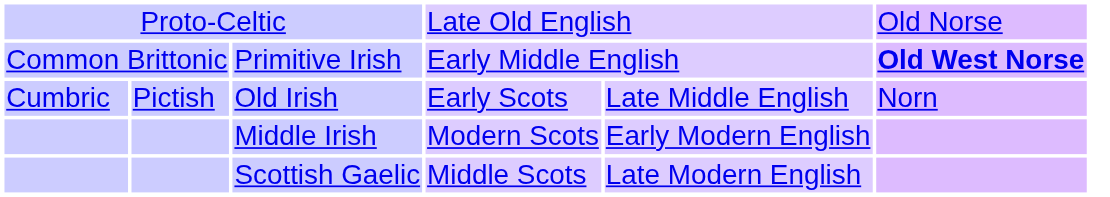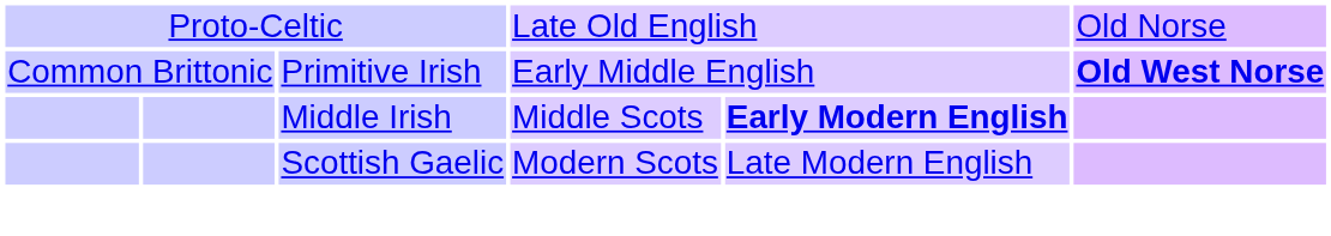 <table border = "0">
 <tr>
 <td colspan="3"  style="text-align:center; background:#ccf;"><a href='#'>Proto-Celtic</a></td>
 <td colspan="2" style="background:#dcf"><a href='#'>Late Old English</a></td>
 <td style="background:#dbf;"><a href='#'>Old Norse</a></td>
 </tr>
 <tr>
 <td colspan="2" style="background:#ccf"><a href='#'>Common Brittonic</a></td>
 <td style="background:#ccf"><a href='#'>Primitive Irish</a></td>
 <td colspan="2" style="background:#dcf"><a href='#'>Early Middle English</a></td>
 <td style="background:#dbf"><strong><a href='#'>Old West Norse</a></strong></td>
 </tr>
 <tr>
-<td style="background:#ccf"><a href='#'>Cumbric</a></td>
-<td style="background:#ccf"><a href='#'>Pictish</a></td>
-<td style="background:#ccf"><a href='#'>Old Irish</a></td>
-<td style="background:#dcf"><a href='#'>Early Scots</a></td>
-<td style="background:#dcf"><a href='#'>Late Middle English</a></td>
-<td style="background:#dbf"><a href='#'>Norn</a></td>
-</tr>
-<tr>
 <td style="background:#ccf"></td>
 <td style="background:#ccf"></td>
 <td style="background:#ccf"><a href='#'>Middle Irish</a></td>
-<td style="background:#dcf"><a href='#'>Modern Scots</a></td>
-<td style="background:#dcf"><a href='#'>Early Modern English</a></td>
+<td style="background:#dcf"><a href='#'>Middle Scots</a></td>
+<td style="background:#dcf"><strong><a href='#'>Early Modern English</a></strong></td>
 <td style="background:#dbf"></td>
 </tr>
 <tr>
 <td style="background:#ccf"></td>
 <td style="background:#ccf"></td>
 <td style="background:#ccf"><a href='#'>Scottish Gaelic</a></td>
-<td style="background:#dcf"><a href='#'>Middle Scots</a></td>
+<td style="background:#dcf"><a href='#'>Modern Scots</a></td>
 <td style="background:#dcf"><a href='#'>Late Modern English</a></td>
 <td style="background:#dbf"></td>
 </tr>
 </table>
